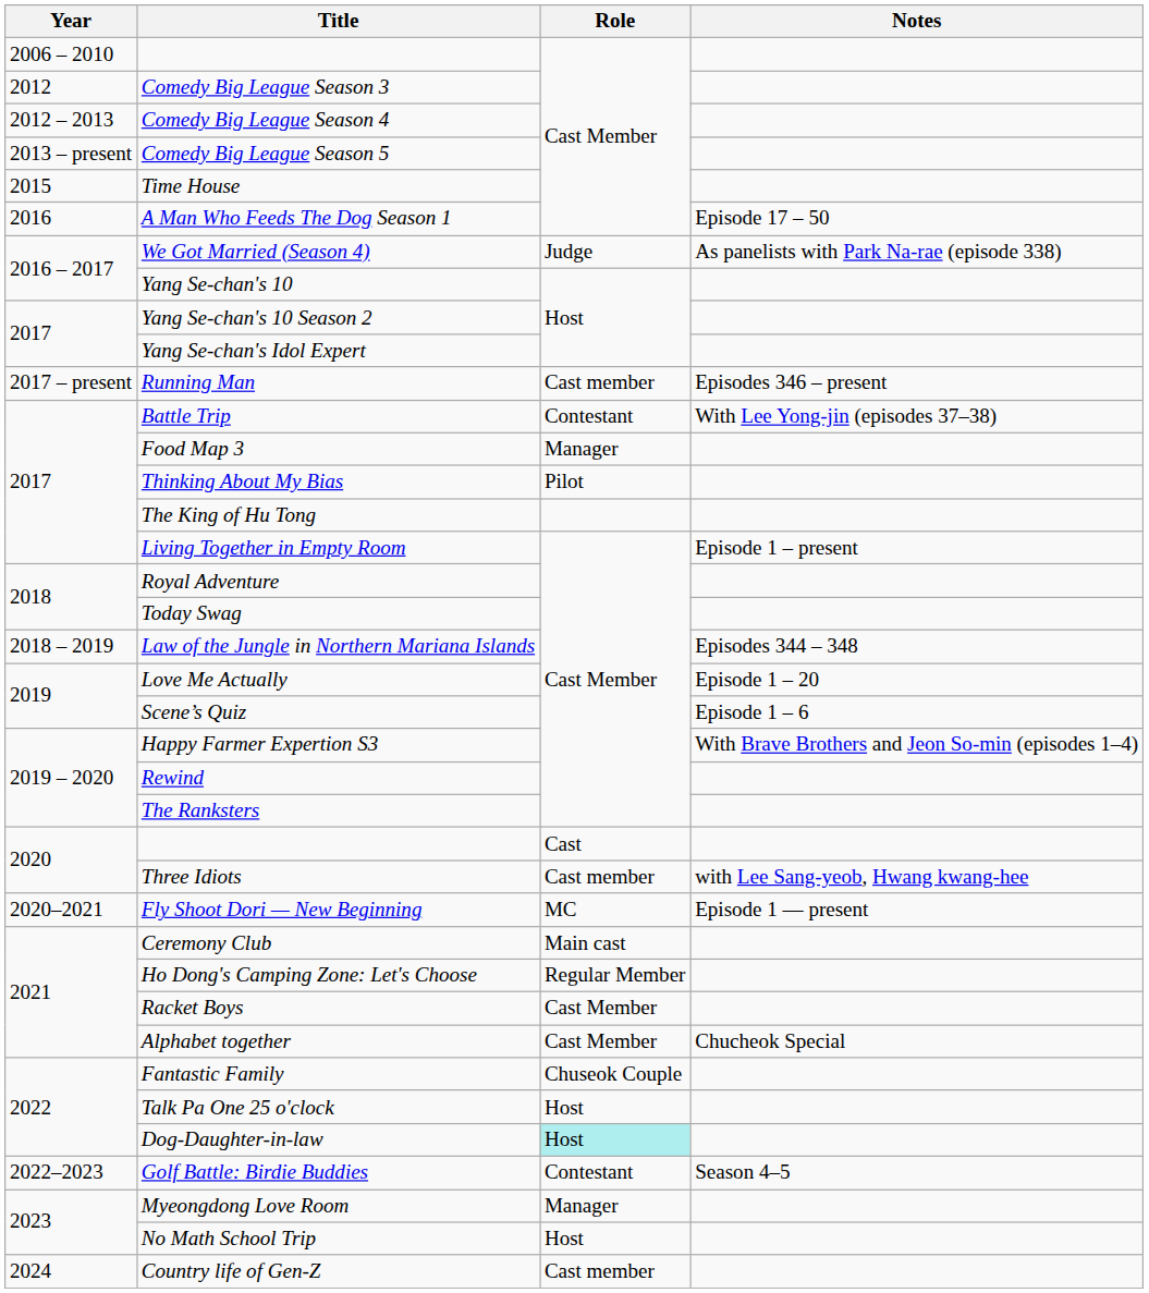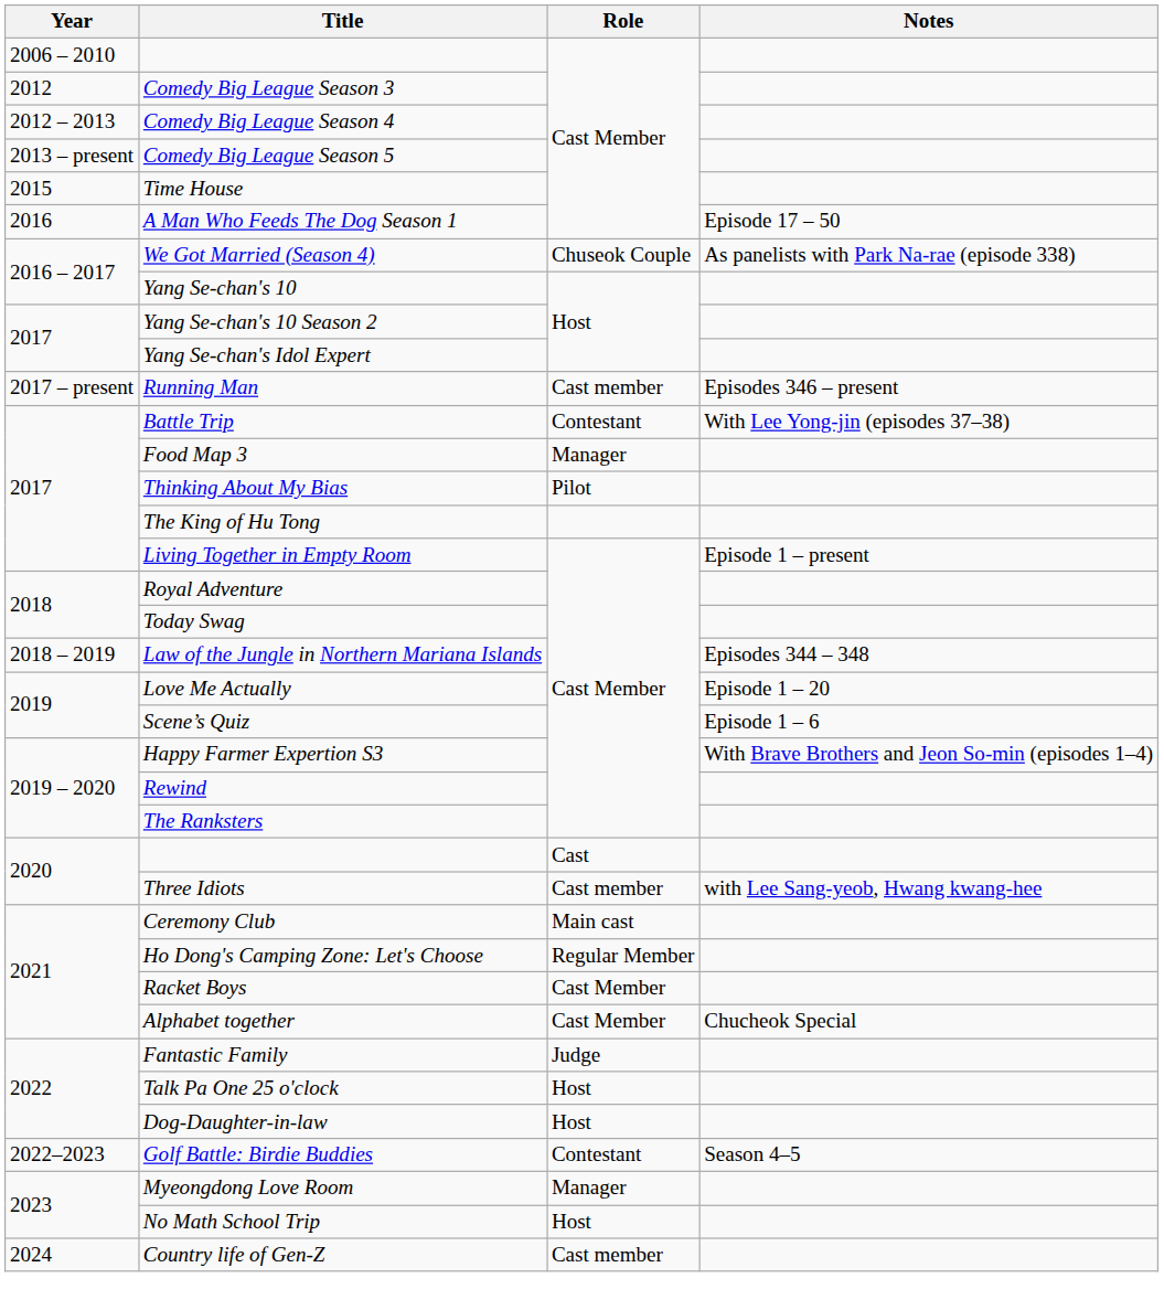 <table class="wikitable">
 <tr>
 <th>Year</th>
 <th>Title</th>
 <th>Role</th>
 <th>Notes</th>
 </tr>
 <tr>
 <td>2006 – 2010</td>
 <td><em></em></td>
 <td rowspan="6">Cast Member</td>
 <td></td>
 </tr>
 <tr>
 <td>2012</td>
 <td><em><a href='#'>Comedy Big League</a> Season 3</em></td>
 <td></td>
 </tr>
 <tr>
 <td>2012 – 2013</td>
 <td><em><a href='#'>Comedy Big League</a></em> <em>Season 4</em></td>
 <td></td>
 </tr>
 <tr>
 <td>2013 – present</td>
 <td><em><a href='#'>Comedy Big League</a></em> <em>Season 5</em></td>
 <td></td>
 </tr>
 <tr>
 <td>2015</td>
 <td><em>Time House</em></td>
 <td></td>
 </tr>
 <tr>
 <td>2016</td>
 <td><em><a href='#'>A Man Who Feeds The Dog</a> Season 1</em></td>
 <td>Episode 17 – 50</td>
 </tr>
 <tr>
 <td rowspan="2">2016 – 2017</td>
 <td><em><a href='#'>We Got Married (Season 4)</a></em></td>
-<td>Judge</td>
+<td>Chuseok Couple</td>
 <td>As panelists with <a href='#'>Park Na-rae</a> (episode 338)</td>
 </tr>
 <tr>
 <td><em>Yang Se-chan's 10</em></td>
 <td rowspan="3">Host</td>
 <td></td>
 </tr>
 <tr>
 <td rowspan="2">2017</td>
 <td><em>Yang Se-chan's 10 Season 2</em></td>
 <td></td>
 </tr>
 <tr>
 <td><em>Yang Se-chan's Idol Expert</em></td>
 <td></td>
 </tr>
 <tr>
 <td>2017 – present</td>
 <td><em><a href='#'>Running Man</a></em></td>
 <td>Cast member</td>
 <td>Episodes 346 – present</td>
 </tr>
 <tr>
 <td rowspan=5>2017</td>
 <td><em><a href='#'>Battle Trip</a></em></td>
 <td>Contestant</td>
 <td>With <a href='#'>Lee Yong-jin</a> (episodes 37–38)</td>
 </tr>
 <tr>
 <td><em>Food Map 3</em></td>
 <td>Manager</td>
 <td></td>
 </tr>
 <tr>
 <td><em><a href='#'>Thinking About My Bias</a></em></td>
 <td>Pilot</td>
 <td></td>
 </tr>
 <tr>
 <td><em>The King of Hu Tong</em></td>
 <td></td>
 <td></td>
 </tr>
 <tr>
 <td><em><a href='#'>Living Together in Empty Room</a></em></td>
 <td rowspan="9">Cast Member</td>
 <td>Episode 1 – present</td>
 </tr>
 <tr>
 <td rowspan="2">2018</td>
 <td><em>Royal Adventure</em></td>
 <td></td>
 </tr>
 <tr>
 <td><em>Today Swag</em></td>
 <td></td>
 </tr>
 <tr>
 <td>2018 – 2019</td>
 <td><em><a href='#'>Law of the Jungle</a> in <a href='#'>Northern Mariana Islands</a></em></td>
 <td>Episodes 344 – 348</td>
 </tr>
 <tr>
 <td rowspan=2>2019</td>
 <td><em>Love Me Actually</em></td>
 <td>Episode 1 – 20</td>
 </tr>
 <tr>
 <td><em>Scene’s Quiz</em></td>
 <td>Episode 1 – 6</td>
 </tr>
 <tr>
 <td rowspan=3>2019 – 2020</td>
 <td><em>Happy Farmer Expertion S3</em></td>
 <td>With <a href='#'>Brave Brothers</a> and <a href='#'>Jeon So-min</a> (episodes 1–4)</td>
 </tr>
 <tr>
 <td><em><a href='#'>Rewind</a></em></td>
 <td></td>
 </tr>
 <tr>
 <td><em><a href='#'>The Ranksters</a></em></td>
 <td></td>
 </tr>
 <tr>
 <td rowspan=2>2020</td>
 <td><em></em></td>
 <td>Cast</td>
 <td></td>
 </tr>
 <tr>
 <td><em>Three Idiots</em></td>
 <td>Cast member</td>
 <td>with <a href='#'>Lee Sang-yeob</a>, <a href='#'>Hwang kwang-hee</a></td>
 </tr>
 <tr>
-<td>2020–2021</td>
-<td><em><a href='#'>Fly Shoot Dori — New Beginning</a></em></td>
-<td rowspan="1">MC</td>
-<td>Episode 1 — present</td>
-</tr>
-<tr>
 <td rowspan="4">2021</td>
 <td><em> Ceremony Club</em></td>
 <td>Main cast</td>
 <td></td>
 </tr>
 <tr>
 <td><em>Ho Dong's Camping Zone: Let's Choose</em></td>
 <td>Regular Member</td>
 <td></td>
 </tr>
 <tr>
 <td><em>Racket Boys</em></td>
 <td>Cast Member</td>
 <td></td>
 </tr>
 <tr>
 <td><em>Alphabet together</em> </td>
 <td>Cast Member</td>
 <td>Chucheok Special</td>
 </tr>
 <tr>
 <td rowspan=3>2022</td>
 <td><em>Fantastic Family</em></td>
-<td>Chuseok Couple</td>
+<td>Judge</td>
 <td></td>
 </tr>
 <tr>
 <td><em>Talk Pa One 25 o'clock</em> </td>
 <td>Host</td>
 <td></td>
 </tr>
 <tr>
 <td><em>Dog-Daughter-in-law</em></td>
-<td style="background: paleturquoise;">Host</td>
+<td>Host</td>
 <td></td>
 </tr>
 <tr>
 <td>2022–2023</td>
 <td><em><a href='#'>Golf Battle: Birdie Buddies</a></em></td>
 <td>Contestant</td>
 <td>Season 4–5</td>
 </tr>
 <tr>
 <td rowspan=2>2023</td>
 <td><em>Myeongdong Love Room</em></td>
 <td>Manager</td>
 <td></td>
 </tr>
 <tr>
 <td><em>No Math School Trip</em></td>
 <td>Host</td>
 <td></td>
 </tr>
 <tr>
 <td>2024</td>
 <td><em>Country life of Gen-Z</em></td>
 <td>Cast member</td>
 <td></td>
 </tr>
 </table>
